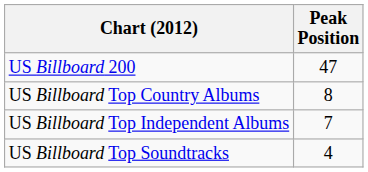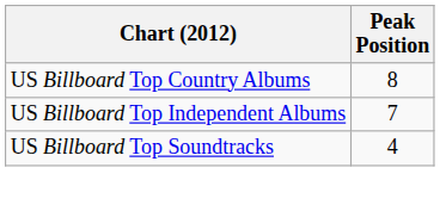 <table class="wikitable sortable">
 <tr>
 <th>Chart (2012)</th>
 <th>Peak<br>Position</th>
-</tr>
-<tr>
-<td><a href='#'>US <em>Billboard</em> 200</a></td>
-<td style="text-align:center;">47</td>
 </tr>
 <tr>
 <td>US <em>Billboard</em> <a href='#'>Top Country Albums</a></td>
 <td style="text-align:center;">8</td>
 </tr>
 <tr>
 <td>US <em>Billboard</em> <a href='#'>Top Independent Albums</a></td>
 <td style="text-align:center;">7</td>
 </tr>
 <tr>
 <td>US <em>Billboard</em> <a href='#'>Top Soundtracks</a></td>
 <td style="text-align:center;">4</td>
 </tr>
 </table>
